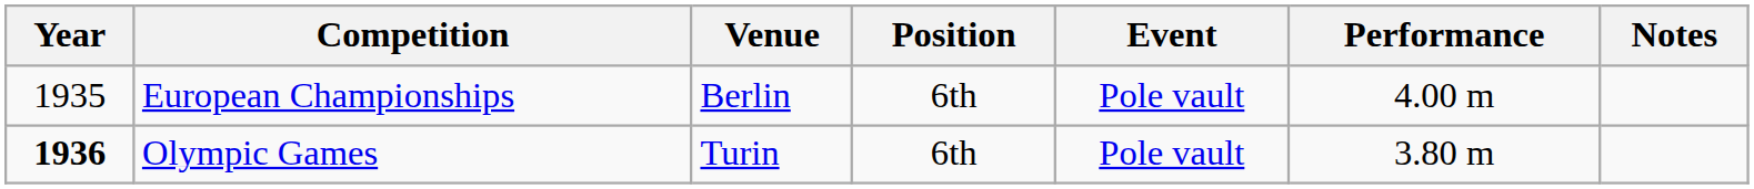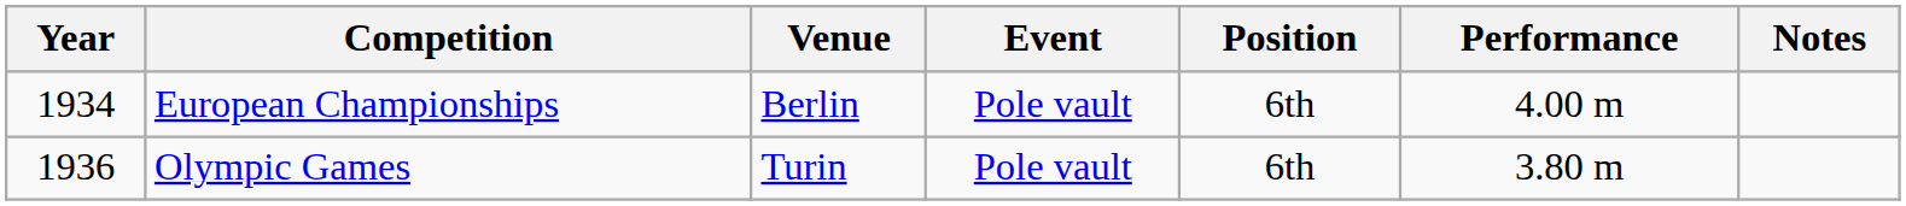 <table class="wikitable" width=55% style="font-size:90%; text-align:center;">
 <tr>
 <th>Year</th>
 <th>Competition</th>
 <th>Venue</th>
+<th>Event</th>
 <th>Position</th>
-<th>Event</th>
 <th>Performance</th>
 <th>Notes</th>
 </tr>
 <tr>
-<td>1935</td>
+<td>1934</td>
 <td align=left><a href='#'>European Championships</a></td>
 <td align=left> <a href='#'>Berlin</a></td>
+<td><a href='#'>Pole vault</a></td>
 <td>6th</td>
-<td><a href='#'>Pole vault</a></td>
 <td>4.00 m</td>
 <td></td>
 </tr>
 <tr>
-<td><strong>1936</strong></td>
+<td>1936</td>
 <td align=left><a href='#'>Olympic Games</a></td>
 <td align=left> <a href='#'>Turin</a></td>
+<td><a href='#'>Pole vault</a></td>
 <td>6th</td>
-<td><a href='#'>Pole vault</a></td>
 <td>3.80 m</td>
 <td></td>
 </tr>
 </table>
